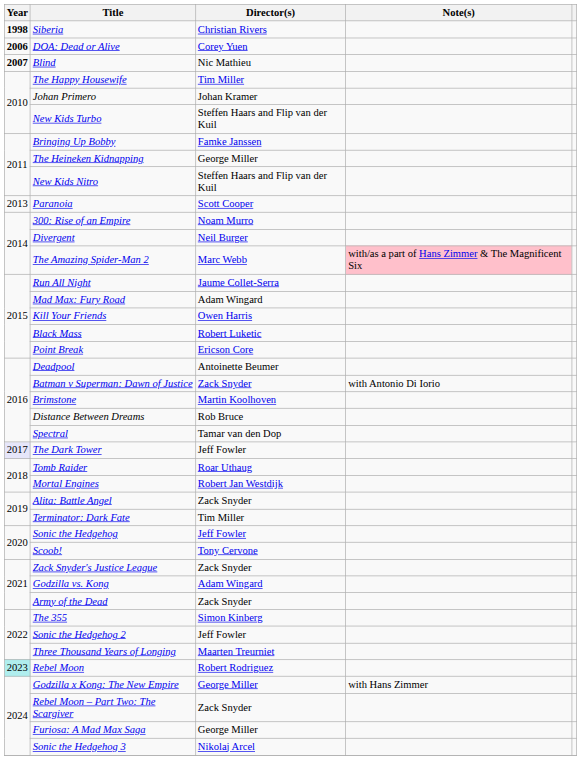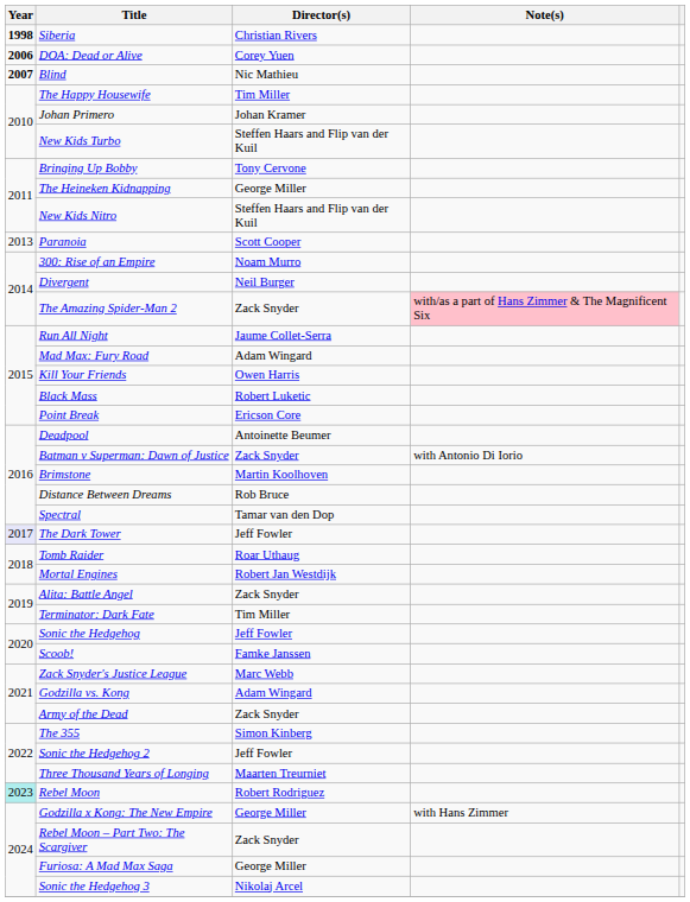 <table class="wikitable sortable">
 <tr>
 <th>Year</th>
 <th>Title</th>
 <th>Director(s)</th>
 <th>Note(s)</th>
 <th></th>
 </tr>
 <tr>
 <td><strong>1998</strong></td>
 <td><em><a href='#'>Siberia</a></em></td>
 <td><a href='#'>Christian Rivers</a></td>
 <td></td>
 <td></td>
 </tr>
 <tr>
 <td><strong>2006</strong></td>
 <td><em><a href='#'>DOA: Dead or Alive</a></em></td>
 <td><a href='#'>Corey Yuen</a></td>
 <td></td>
 <td></td>
 </tr>
 <tr>
 <td><strong>2007</strong></td>
 <td><em><a href='#'>Blind</a></em></td>
 <td>Nic Mathieu</td>
 <td></td>
 <td></td>
 </tr>
 <tr>
 <td rowspan="3">2010</td>
 <td><em><a href='#'>The Happy Housewife</a></em></td>
 <td><a href='#'>Tim Miller</a></td>
 <td></td>
 <td></td>
 </tr>
 <tr>
 <td><em>Johan Primero</em></td>
 <td>Johan Kramer</td>
 <td></td>
 <td></td>
 </tr>
 <tr>
 <td><em><a href='#'>New Kids Turbo</a></em></td>
 <td>Steffen Haars and Flip van der Kuil</td>
 <td></td>
 <td></td>
 </tr>
 <tr>
 <td rowspan="3">2011</td>
 <td><em><a href='#'>Bringing Up Bobby</a></em></td>
-<td><a href='#'>Famke Janssen</a></td>
+<td><a href='#'>Tony Cervone</a></td>
 <td></td>
 <td></td>
 </tr>
 <tr>
 <td><em><a href='#'>The Heineken Kidnapping</a></em></td>
 <td>George Miller</td>
 <td></td>
 <td></td>
 </tr>
 <tr>
 <td><em><a href='#'>New Kids Nitro</a></em></td>
 <td>Steffen Haars and Flip van der Kuil</td>
 <td></td>
 <td></td>
 </tr>
 <tr>
 <td>2013</td>
 <td><em><a href='#'>Paranoia</a></em></td>
 <td><a href='#'>Scott Cooper</a></td>
 <td></td>
 <td></td>
 </tr>
 <tr>
 <td rowspan="3">2014</td>
 <td><em><a href='#'>300: Rise of an Empire</a></em></td>
 <td><a href='#'>Noam Murro</a></td>
 <td></td>
 <td></td>
 </tr>
 <tr>
 <td><em><a href='#'>Divergent</a></em></td>
 <td><a href='#'>Neil Burger</a></td>
 <td></td>
 <td></td>
 </tr>
 <tr>
 <td><em><a href='#'>The Amazing Spider-Man 2</a></em></td>
-<td><a href='#'>Marc Webb</a></td>
+<td>Zack Snyder</td>
 <td style="background: pink;">with/as a part of <a href='#'>Hans Zimmer</a> & The Magnificent Six</td>
 <td></td>
 </tr>
 <tr>
 <td rowspan="5">2015</td>
 <td><em><a href='#'>Run All Night</a></em></td>
 <td><a href='#'>Jaume Collet-Serra</a></td>
 <td></td>
 <td></td>
 </tr>
 <tr>
 <td><em><a href='#'>Mad Max: Fury Road</a></em></td>
 <td>Adam Wingard</td>
 <td></td>
 <td></td>
 </tr>
 <tr>
 <td><em><a href='#'>Kill Your Friends</a></em></td>
 <td><a href='#'>Owen Harris</a></td>
 <td></td>
 <td></td>
 </tr>
 <tr>
 <td><em><a href='#'>Black Mass</a></em></td>
 <td><a href='#'>Robert Luketic</a></td>
 <td></td>
 <td></td>
 </tr>
 <tr>
 <td><em><a href='#'>Point Break</a></em></td>
 <td><a href='#'>Ericson Core</a></td>
 <td></td>
 <td></td>
 </tr>
 <tr>
 <td rowspan="5">2016</td>
 <td><em><a href='#'>Deadpool</a></em></td>
 <td>Antoinette Beumer</td>
 <td></td>
 <td></td>
 </tr>
 <tr>
 <td><em><a href='#'>Batman v Superman: Dawn of Justice</a></em></td>
 <td><a href='#'>Zack Snyder</a></td>
 <td>with Antonio Di Iorio</td>
 <td></td>
 </tr>
 <tr>
 <td><em><a href='#'>Brimstone</a></em></td>
 <td><a href='#'>Martin Koolhoven</a></td>
 <td></td>
 <td></td>
 </tr>
 <tr>
 <td><em>Distance Between Dreams</em></td>
 <td>Rob Bruce</td>
 <td></td>
 <td></td>
 </tr>
 <tr>
 <td><em><a href='#'>Spectral</a></em></td>
 <td>Tamar van den Dop</td>
 <td></td>
 <td></td>
 </tr>
 <tr>
 <td style="background: lavender;">2017</td>
 <td><em><a href='#'>The Dark Tower</a></em></td>
 <td>Jeff Fowler</td>
 <td></td>
 <td></td>
 </tr>
 <tr>
 <td rowspan="2">2018</td>
 <td><em><a href='#'>Tomb Raider</a></em></td>
 <td><a href='#'>Roar Uthaug</a></td>
 <td></td>
 <td></td>
 </tr>
 <tr>
 <td><em><a href='#'>Mortal Engines</a></em></td>
 <td><a href='#'>Robert Jan Westdijk</a></td>
 <td></td>
 <td></td>
 </tr>
 <tr>
 <td rowspan="2">2019</td>
 <td><em><a href='#'>Alita: Battle Angel</a></em></td>
 <td>Zack Snyder</td>
 <td></td>
 <td></td>
 </tr>
 <tr>
 <td><em><a href='#'>Terminator: Dark Fate</a></em></td>
 <td>Tim Miller</td>
 <td></td>
 <td></td>
 </tr>
 <tr>
 <td rowspan="2">2020</td>
 <td><em><a href='#'>Sonic the Hedgehog</a></em></td>
 <td><a href='#'>Jeff Fowler</a></td>
 <td></td>
 <td></td>
 </tr>
 <tr>
 <td><em><a href='#'>Scoob!</a></em></td>
-<td><a href='#'>Tony Cervone</a></td>
+<td><a href='#'>Famke Janssen</a></td>
 <td></td>
 <td></td>
 </tr>
 <tr>
 <td rowspan="3">2021</td>
 <td><em><a href='#'>Zack Snyder's Justice League</a></em></td>
-<td>Zack Snyder</td>
+<td><a href='#'>Marc Webb</a></td>
 <td></td>
 <td></td>
 </tr>
 <tr>
 <td><em><a href='#'>Godzilla vs. Kong</a></em></td>
 <td><a href='#'>Adam Wingard</a></td>
 <td></td>
 <td></td>
 </tr>
 <tr>
 <td><em><a href='#'>Army of the Dead</a></em></td>
 <td>Zack Snyder</td>
 <td></td>
 <td></td>
 </tr>
 <tr>
 <td rowspan="3">2022</td>
 <td><em><a href='#'>The 355</a></em></td>
 <td><a href='#'>Simon Kinberg</a></td>
 <td></td>
 <td></td>
 </tr>
 <tr>
 <td><em><a href='#'>Sonic the Hedgehog 2</a></em></td>
 <td>Jeff Fowler</td>
 <td></td>
 <td></td>
 </tr>
 <tr>
 <td><em><a href='#'>Three Thousand Years of Longing</a></em></td>
 <td><a href='#'>Maarten Treurniet</a></td>
 <td></td>
 <td></td>
 </tr>
 <tr>
 <td style="background: paleturquoise;">2023</td>
 <td><em><a href='#'>Rebel Moon</a></em></td>
 <td><a href='#'>Robert Rodriguez</a></td>
 <td></td>
 <td></td>
 </tr>
 <tr>
 <td rowspan=4>2024</td>
 <td><em><a href='#'>Godzilla x Kong: The New Empire</a></em></td>
 <td><a href='#'>George Miller</a></td>
 <td>with Hans Zimmer</td>
 <td></td>
 </tr>
 <tr>
 <td><em><a href='#'>Rebel Moon – Part Two: The Scargiver</a></em></td>
 <td>Zack Snyder</td>
 <td></td>
 <td></td>
 </tr>
 <tr>
 <td><em><a href='#'>Furiosa: A Mad Max Saga</a></em></td>
 <td>George Miller</td>
 <td></td>
 <td></td>
 </tr>
 <tr>
 <td><em><a href='#'>Sonic the Hedgehog 3</a></em></td>
 <td><a href='#'>Nikolaj Arcel</a></td>
 <td></td>
 <td></td>
 </tr>
 <tr>
 </tr>
 </table>
